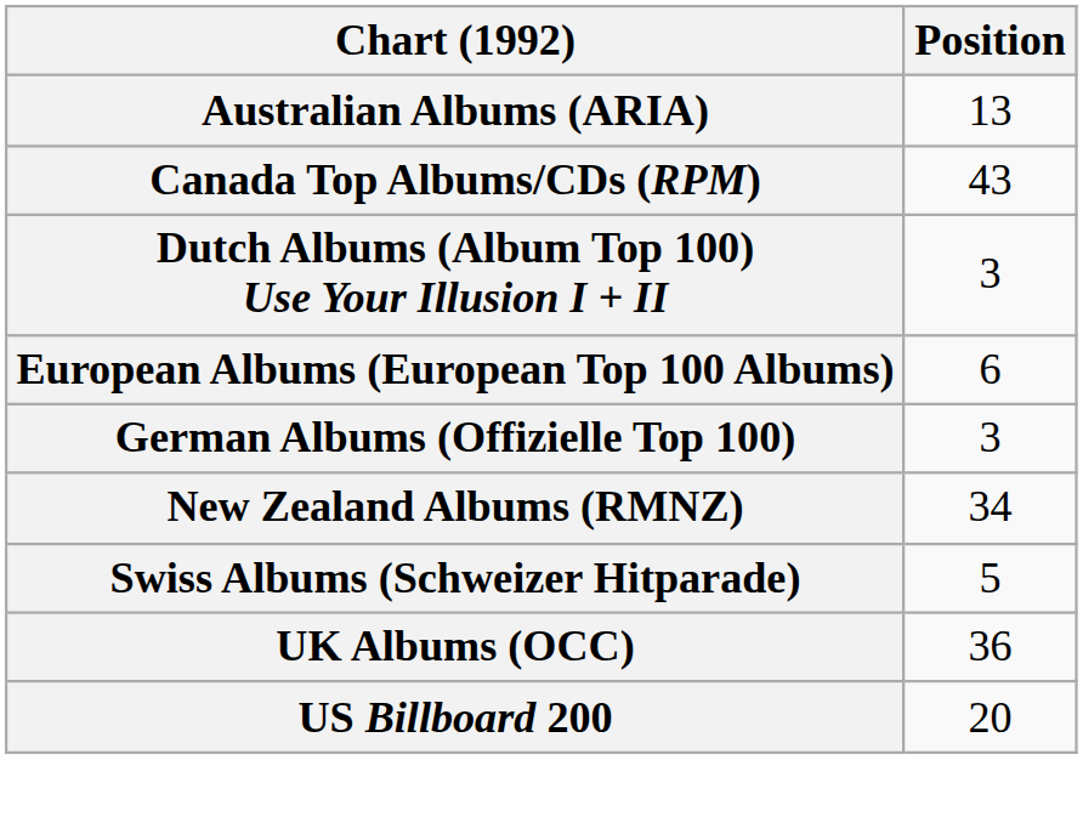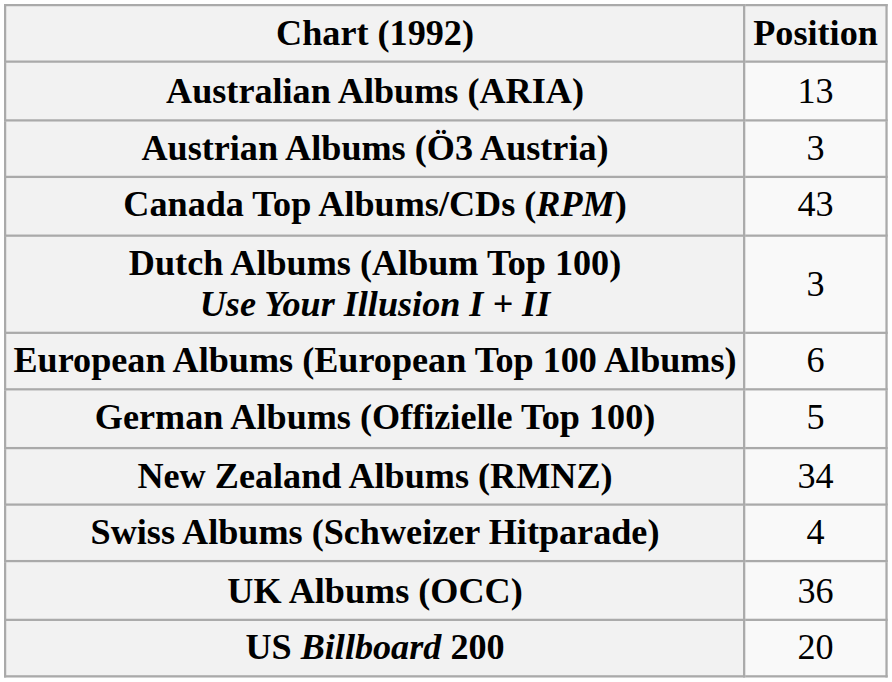 <table class="wikitable sortable plainrowheaders" style="text-align:center">
 <tr>
 <th scope="col">Chart (1992)</th>
 <th scope="col">Position</th>
 </tr>
 <tr>
 <th scope="row">Australian Albums (ARIA)</th>
 <td>13</td>
+</tr>
+<tr>
+<th scope="row">Austrian Albums (Ö3 Austria)</th>
+<td>3</td>
 </tr>
 <tr>
 <th scope="row">Canada Top Albums/CDs (<em>RPM</em>)</th>
 <td>43</td>
 </tr>
 <tr>
 <th scope="row">Dutch Albums (Album Top 100)<br><em>Use Your Illusion I + II</em></th>
 <td>3</td>
 </tr>
 <tr>
 <th scope="row">European Albums (European Top 100 Albums)</th>
 <td>6</td>
 </tr>
 <tr>
 <th scope="row">German Albums (Offizielle Top 100)</th>
-<td>3</td>
+<td>5</td>
 </tr>
 <tr>
 <th scope="row">New Zealand Albums (RMNZ)</th>
 <td>34</td>
 </tr>
 <tr>
 <th scope="row">Swiss Albums (Schweizer Hitparade)</th>
-<td>5</td>
+<td>4</td>
 </tr>
 <tr>
 <th scope="row">UK Albums (OCC)</th>
 <td>36</td>
 </tr>
 <tr>
 <th scope="row">US <em>Billboard</em> 200</th>
 <td>20</td>
 </tr>
 </table>
